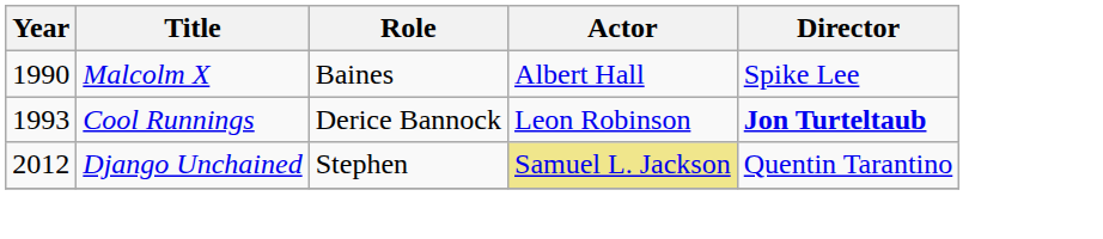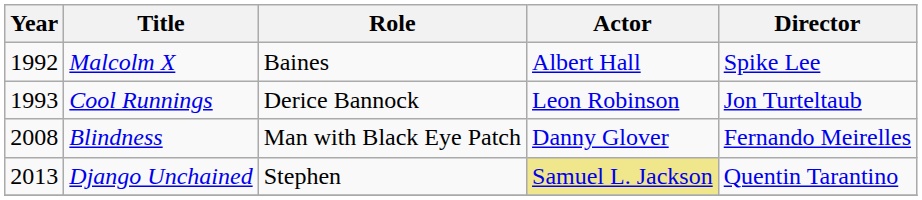 <table class="wikitable">
 <tr>
 <th>Year</th>
 <th>Title</th>
 <th>Role</th>
 <th>Actor</th>
 <th>Director</th>
 </tr>
 <tr>
-<td rowspan=1>1990</td>
+<td rowspan=1>1992</td>
 <td><em><a href='#'>Malcolm X</a></em></td>
 <td>Baines</td>
 <td><a href='#'>Albert Hall</a></td>
 <td><a href='#'>Spike Lee</a></td>
 </tr>
 <tr>
 <td rowspan=1>1993</td>
 <td><em><a href='#'>Cool Runnings</a></em></td>
 <td>Derice Bannock</td>
 <td><a href='#'>Leon Robinson</a></td>
-<td><strong><a href='#'>Jon Turteltaub</a></strong></td>
+<td><a href='#'>Jon Turteltaub</a></td>
 </tr>
 <tr>
-<td rowspan=1>2012</td>
+<td rowspan=1>2008</td>
+<td><em><a href='#'>Blindness</a></em></td>
+<td>Man with Black Eye Patch</td>
+<td><a href='#'>Danny Glover</a></td>
+<td><a href='#'>Fernando Meirelles</a></td>
+</tr>
+<tr>
+<td rowspan=1>2013</td>
 <td><em><a href='#'>Django Unchained</a></em></td>
 <td>Stephen</td>
 <td style="background: khaki;"><a href='#'>Samuel L. Jackson</a></td>
 <td><a href='#'>Quentin Tarantino</a></td>
 </tr>
 <tr>
 </tr>
 </table>
